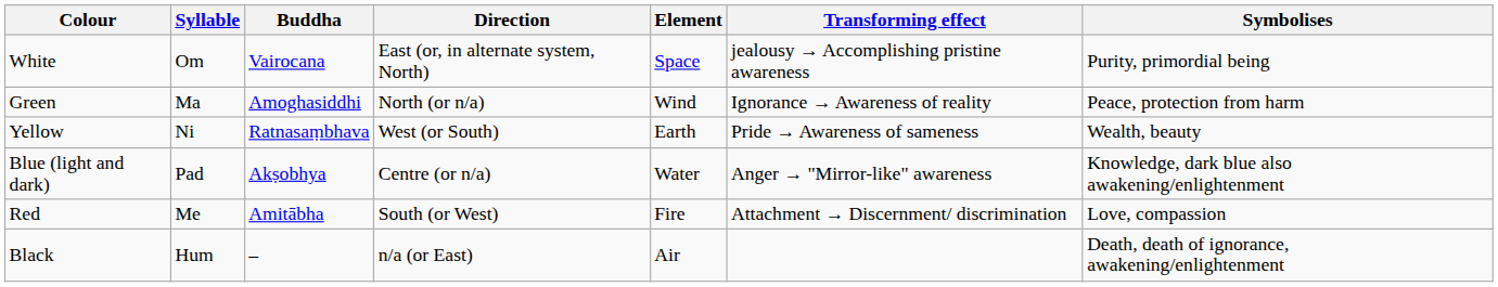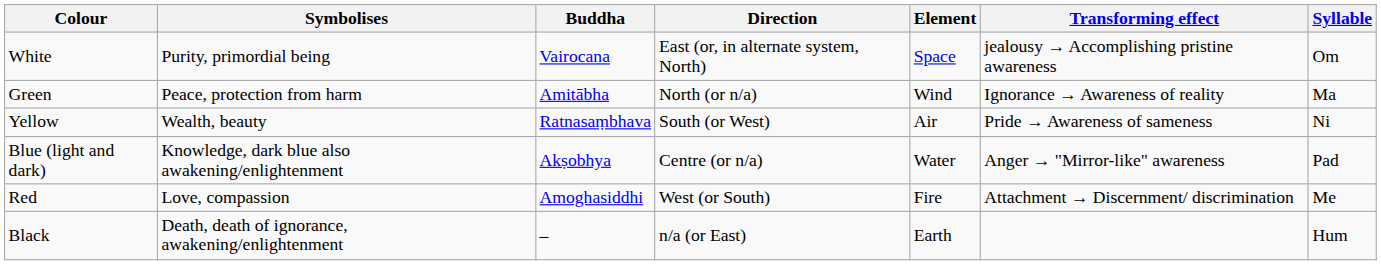 <table class="wikitable">
 <tr>
 <th>Colour</th>
-<th><a href='#'>Syllable</a></th>
+<th>Symbolises</th>
 <th>Buddha</th>
 <th>Direction</th>
 <th>Element</th>
 <th><a href='#'>Transforming effect</a></th>
-<th>Symbolises</th>
+<th><a href='#'>Syllable</a></th>
 </tr>
 <tr>
 <td>White</td>
-<td>Om</td>
+<td>Purity, primordial being</td>
 <td><a href='#'>Vairocana</a></td>
 <td>East (or,  in alternate system, North)</td>
 <td><a href='#'>Space</a></td>
 <td>jealousy → Accomplishing pristine awareness</td>
-<td>Purity, primordial being</td>
+<td>Om</td>
 </tr>
 <tr>
 <td>Green</td>
-<td>Ma</td>
-<td><a href='#'>Amoghasiddhi</a></td>
+<td>Peace, protection from harm</td>
+<td><a href='#'>Amitābha</a></td>
 <td>North (or n/a)</td>
 <td>Wind</td>
 <td>Ignorance → Awareness of reality</td>
-<td>Peace, protection from harm</td>
+<td>Ma</td>
 </tr>
 <tr>
 <td>Yellow</td>
+<td>Wealth, beauty</td>
+<td><a href='#'>Ratnasaṃbhava</a></td>
+<td>South (or West)</td>
+<td>Air</td>
+<td>Pride → Awareness of sameness</td>
 <td>Ni</td>
-<td><a href='#'>Ratnasaṃbhava</a></td>
-<td>West (or South)</td>
-<td>Earth</td>
-<td>Pride → Awareness of sameness</td>
-<td>Wealth, beauty</td>
 </tr>
 <tr>
 <td>Blue (light and dark)</td>
-<td>Pad</td>
+<td>Knowledge, dark blue also awakening/enlightenment</td>
 <td><a href='#'>Akṣobhya</a></td>
 <td>Centre (or n/a)</td>
 <td>Water</td>
 <td>Anger → "Mirror-like" awareness</td>
-<td>Knowledge, dark blue also awakening/enlightenment</td>
+<td>Pad</td>
 </tr>
 <tr>
 <td>Red</td>
-<td>Me</td>
-<td><a href='#'>Amitābha</a></td>
-<td>South (or West)</td>
+<td>Love, compassion</td>
+<td><a href='#'>Amoghasiddhi</a></td>
+<td>West (or South)</td>
 <td>Fire</td>
 <td>Attachment → Discernment/ discrimination</td>
-<td>Love, compassion</td>
+<td>Me</td>
 </tr>
 <tr>
 <td>Black</td>
-<td>Hum</td>
+<td>Death, death of ignorance, awakening/enlightenment</td>
 <td>–</td>
 <td>n/a (or East)</td>
-<td>Air</td>
+<td>Earth</td>
 <td></td>
-<td>Death, death of ignorance, awakening/enlightenment</td>
+<td>Hum</td>
 </tr>
 </table>
